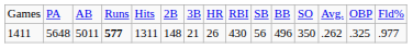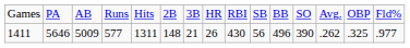 <table class="wikitable">
 <tr>
 <td>Games</td>
 <td><a href='#'>PA</a></td>
 <td><a href='#'>AB</a></td>
 <td><a href='#'>Runs</a></td>
 <td><a href='#'>Hits</a></td>
 <td><a href='#'>2B</a></td>
 <td><a href='#'>3B</a></td>
 <td><a href='#'>HR</a></td>
 <td><a href='#'>RBI</a></td>
 <td><a href='#'>SB</a></td>
 <td><a href='#'>BB</a></td>
 <td><a href='#'>SO</a></td>
 <td><a href='#'>Avg.</a></td>
 <td><a href='#'>OBP</a></td>
 <td><a href='#'>Fld%</a></td>
 </tr>
 <tr>
 <td>1411</td>
-<td>5648</td>
-<td>5011</td>
-<td><strong>577</strong></td>
+<td>5646</td>
+<td>5009</td>
+<td>577</td>
 <td>1311</td>
 <td>148</td>
 <td>21</td>
 <td>26</td>
 <td>430</td>
 <td>56</td>
 <td>496</td>
-<td>350</td>
+<td>390</td>
 <td>.262</td>
 <td>.325</td>
 <td>.977</td>
 </tr>
 </table>
